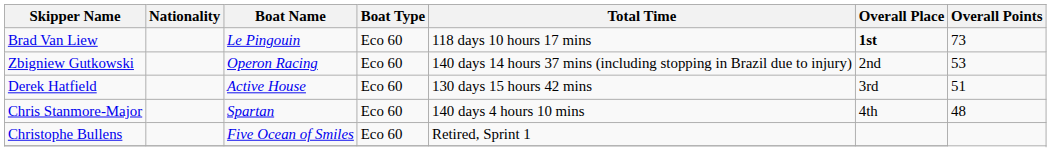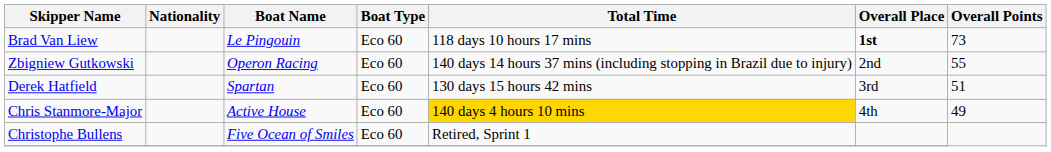 <table class="wikitable">
 <tr>
 <th>Skipper Name</th>
 <th>Nationality</th>
 <th>Boat Name</th>
 <th>Boat Type</th>
 <th>Total Time</th>
 <th>Overall Place</th>
 <th>Overall Points</th>
 </tr>
 <tr>
 <td><a href='#'>Brad Van Liew</a></td>
 <td></td>
 <td><em><a href='#'>Le Pingouin</a></em></td>
 <td><div>Eco 60</div></td>
 <td>118 days 10 hours 17 mins</td>
 <td><strong>1st</strong></td>
 <td>73</td>
 </tr>
 <tr>
 <td><a href='#'>Zbigniew Gutkowski</a></td>
 <td></td>
 <td><em><a href='#'>Operon Racing</a></em></td>
 <td><div>Eco 60</div></td>
 <td>140 days 14 hours 37 mins (including stopping in Brazil due to injury)</td>
 <td>2nd</td>
-<td>53</td>
+<td>55</td>
 </tr>
 <tr>
 <td><a href='#'>Derek Hatfield</a></td>
 <td></td>
-<td><em><a href='#'>Active House</a></em></td>
+<td><em><a href='#'>Spartan</a></em></td>
 <td><div>Eco 60</div></td>
 <td>130 days 15 hours 42 mins</td>
 <td>3rd</td>
 <td>51</td>
 </tr>
 <tr>
 <td><a href='#'>Chris Stanmore-Major</a></td>
 <td></td>
-<td><em><a href='#'>Spartan</a></em></td>
+<td><em><a href='#'>Active House</a></em></td>
 <td><div>Eco 60</div></td>
-<td>140 days 4 hours 10 mins</td>
+<td style="background: gold;">140 days 4 hours 10 mins</td>
 <td>4th</td>
-<td>48</td>
+<td>49</td>
 </tr>
 <tr>
 <td><a href='#'>Christophe Bullens</a></td>
 <td></td>
 <td><em><a href='#'>Five Ocean of Smiles</a></em></td>
 <td><div>Eco 60</div></td>
 <td>Retired, Sprint 1</td>
 <td></td>
 </tr>
 <tr>
 </tr>
 </table>
